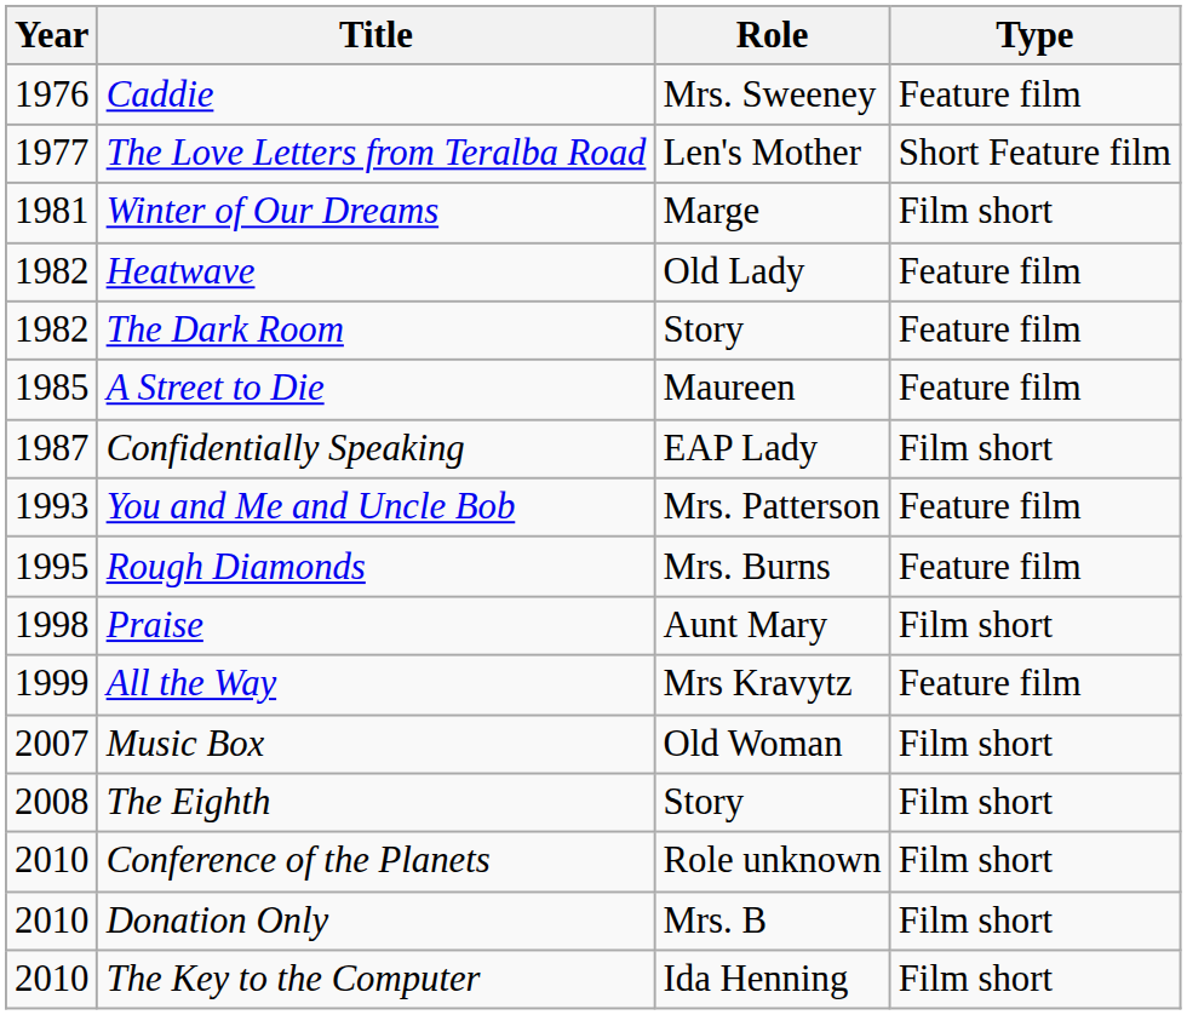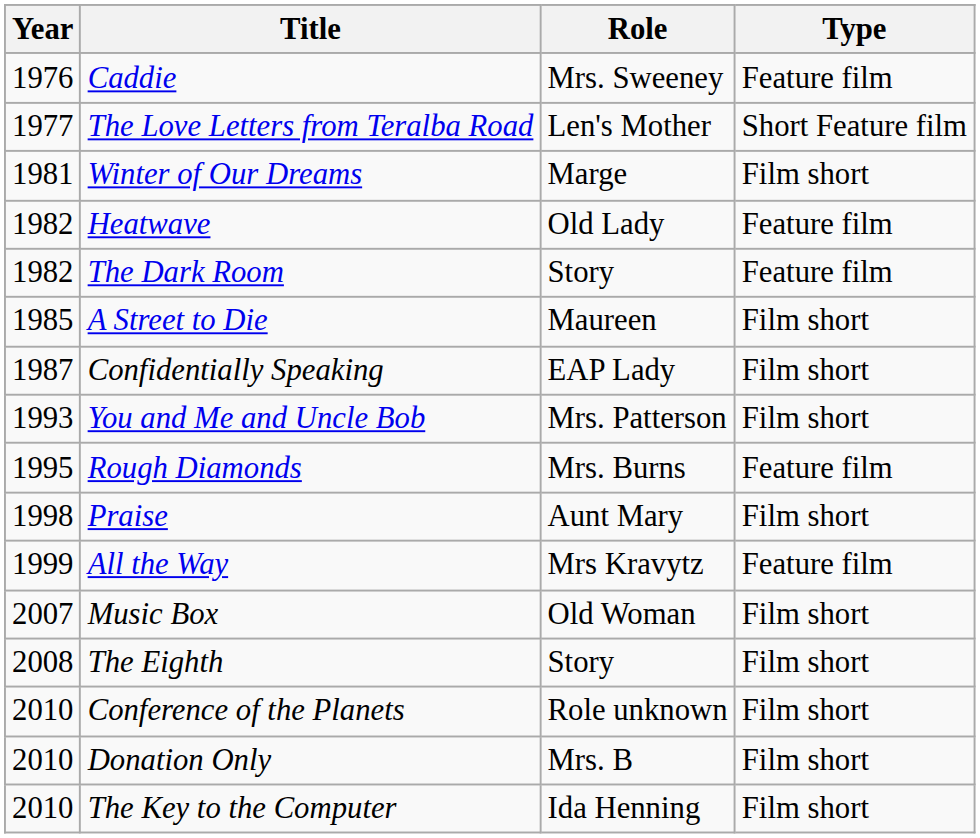 <table class="wikitable">
 <tr>
 <th>Year</th>
 <th>Title</th>
 <th>Role</th>
 <th>Type</th>
 </tr>
 <tr>
 <td>1976</td>
 <td><em><a href='#'>Caddie</a></em></td>
 <td>Mrs. Sweeney</td>
 <td>Feature film</td>
 </tr>
 <tr>
 <td>1977</td>
 <td><em><a href='#'>The Love Letters from Teralba Road</a></em></td>
 <td>Len's Mother</td>
 <td>Short Feature film</td>
 </tr>
 <tr>
 <td>1981</td>
 <td><em><a href='#'>Winter of Our Dreams</a></em></td>
 <td>Marge</td>
 <td>Film short</td>
 </tr>
 <tr>
 <td>1982</td>
 <td><em><a href='#'>Heatwave</a></em></td>
 <td>Old Lady</td>
 <td>Feature film</td>
 </tr>
 <tr>
 <td>1982</td>
 <td><em><a href='#'>The Dark Room</a></em></td>
 <td>Story</td>
 <td>Feature film</td>
 </tr>
 <tr>
 <td>1985</td>
 <td><em><a href='#'>A Street to Die</a></em></td>
 <td>Maureen</td>
-<td>Feature film</td>
+<td>Film short</td>
 </tr>
 <tr>
 <td>1987</td>
 <td><em>Confidentially Speaking</em></td>
 <td>EAP Lady</td>
 <td>Film short</td>
 </tr>
 <tr>
 <td>1993</td>
 <td><em><a href='#'>You and Me and Uncle Bob</a></em></td>
 <td>Mrs. Patterson</td>
-<td>Feature film</td>
+<td>Film short</td>
 </tr>
 <tr>
 <td>1995</td>
 <td><em><a href='#'>Rough Diamonds</a></em></td>
 <td>Mrs. Burns</td>
 <td>Feature film</td>
 </tr>
 <tr>
 <td>1998</td>
 <td><em><a href='#'>Praise</a></em></td>
 <td>Aunt Mary</td>
 <td>Film short</td>
 </tr>
 <tr>
 <td>1999</td>
 <td><em><a href='#'>All the Way</a></em></td>
 <td>Mrs Kravytz</td>
 <td>Feature film</td>
 </tr>
 <tr>
 <td>2007</td>
 <td><em>Music Box</em></td>
 <td>Old Woman</td>
 <td>Film short</td>
 </tr>
 <tr>
 <td>2008</td>
 <td><em>The Eighth</em></td>
 <td>Story</td>
 <td>Film short</td>
 </tr>
 <tr>
 <td>2010</td>
 <td><em>Conference of the Planets</em></td>
 <td>Role unknown</td>
 <td>Film short</td>
 </tr>
 <tr>
 <td>2010</td>
 <td><em>Donation Only</em></td>
 <td>Mrs. B</td>
 <td>Film short</td>
 </tr>
 <tr>
 <td>2010</td>
 <td><em>The Key to the Computer</em></td>
 <td>Ida Henning</td>
 <td>Film short</td>
 </tr>
 </table>
